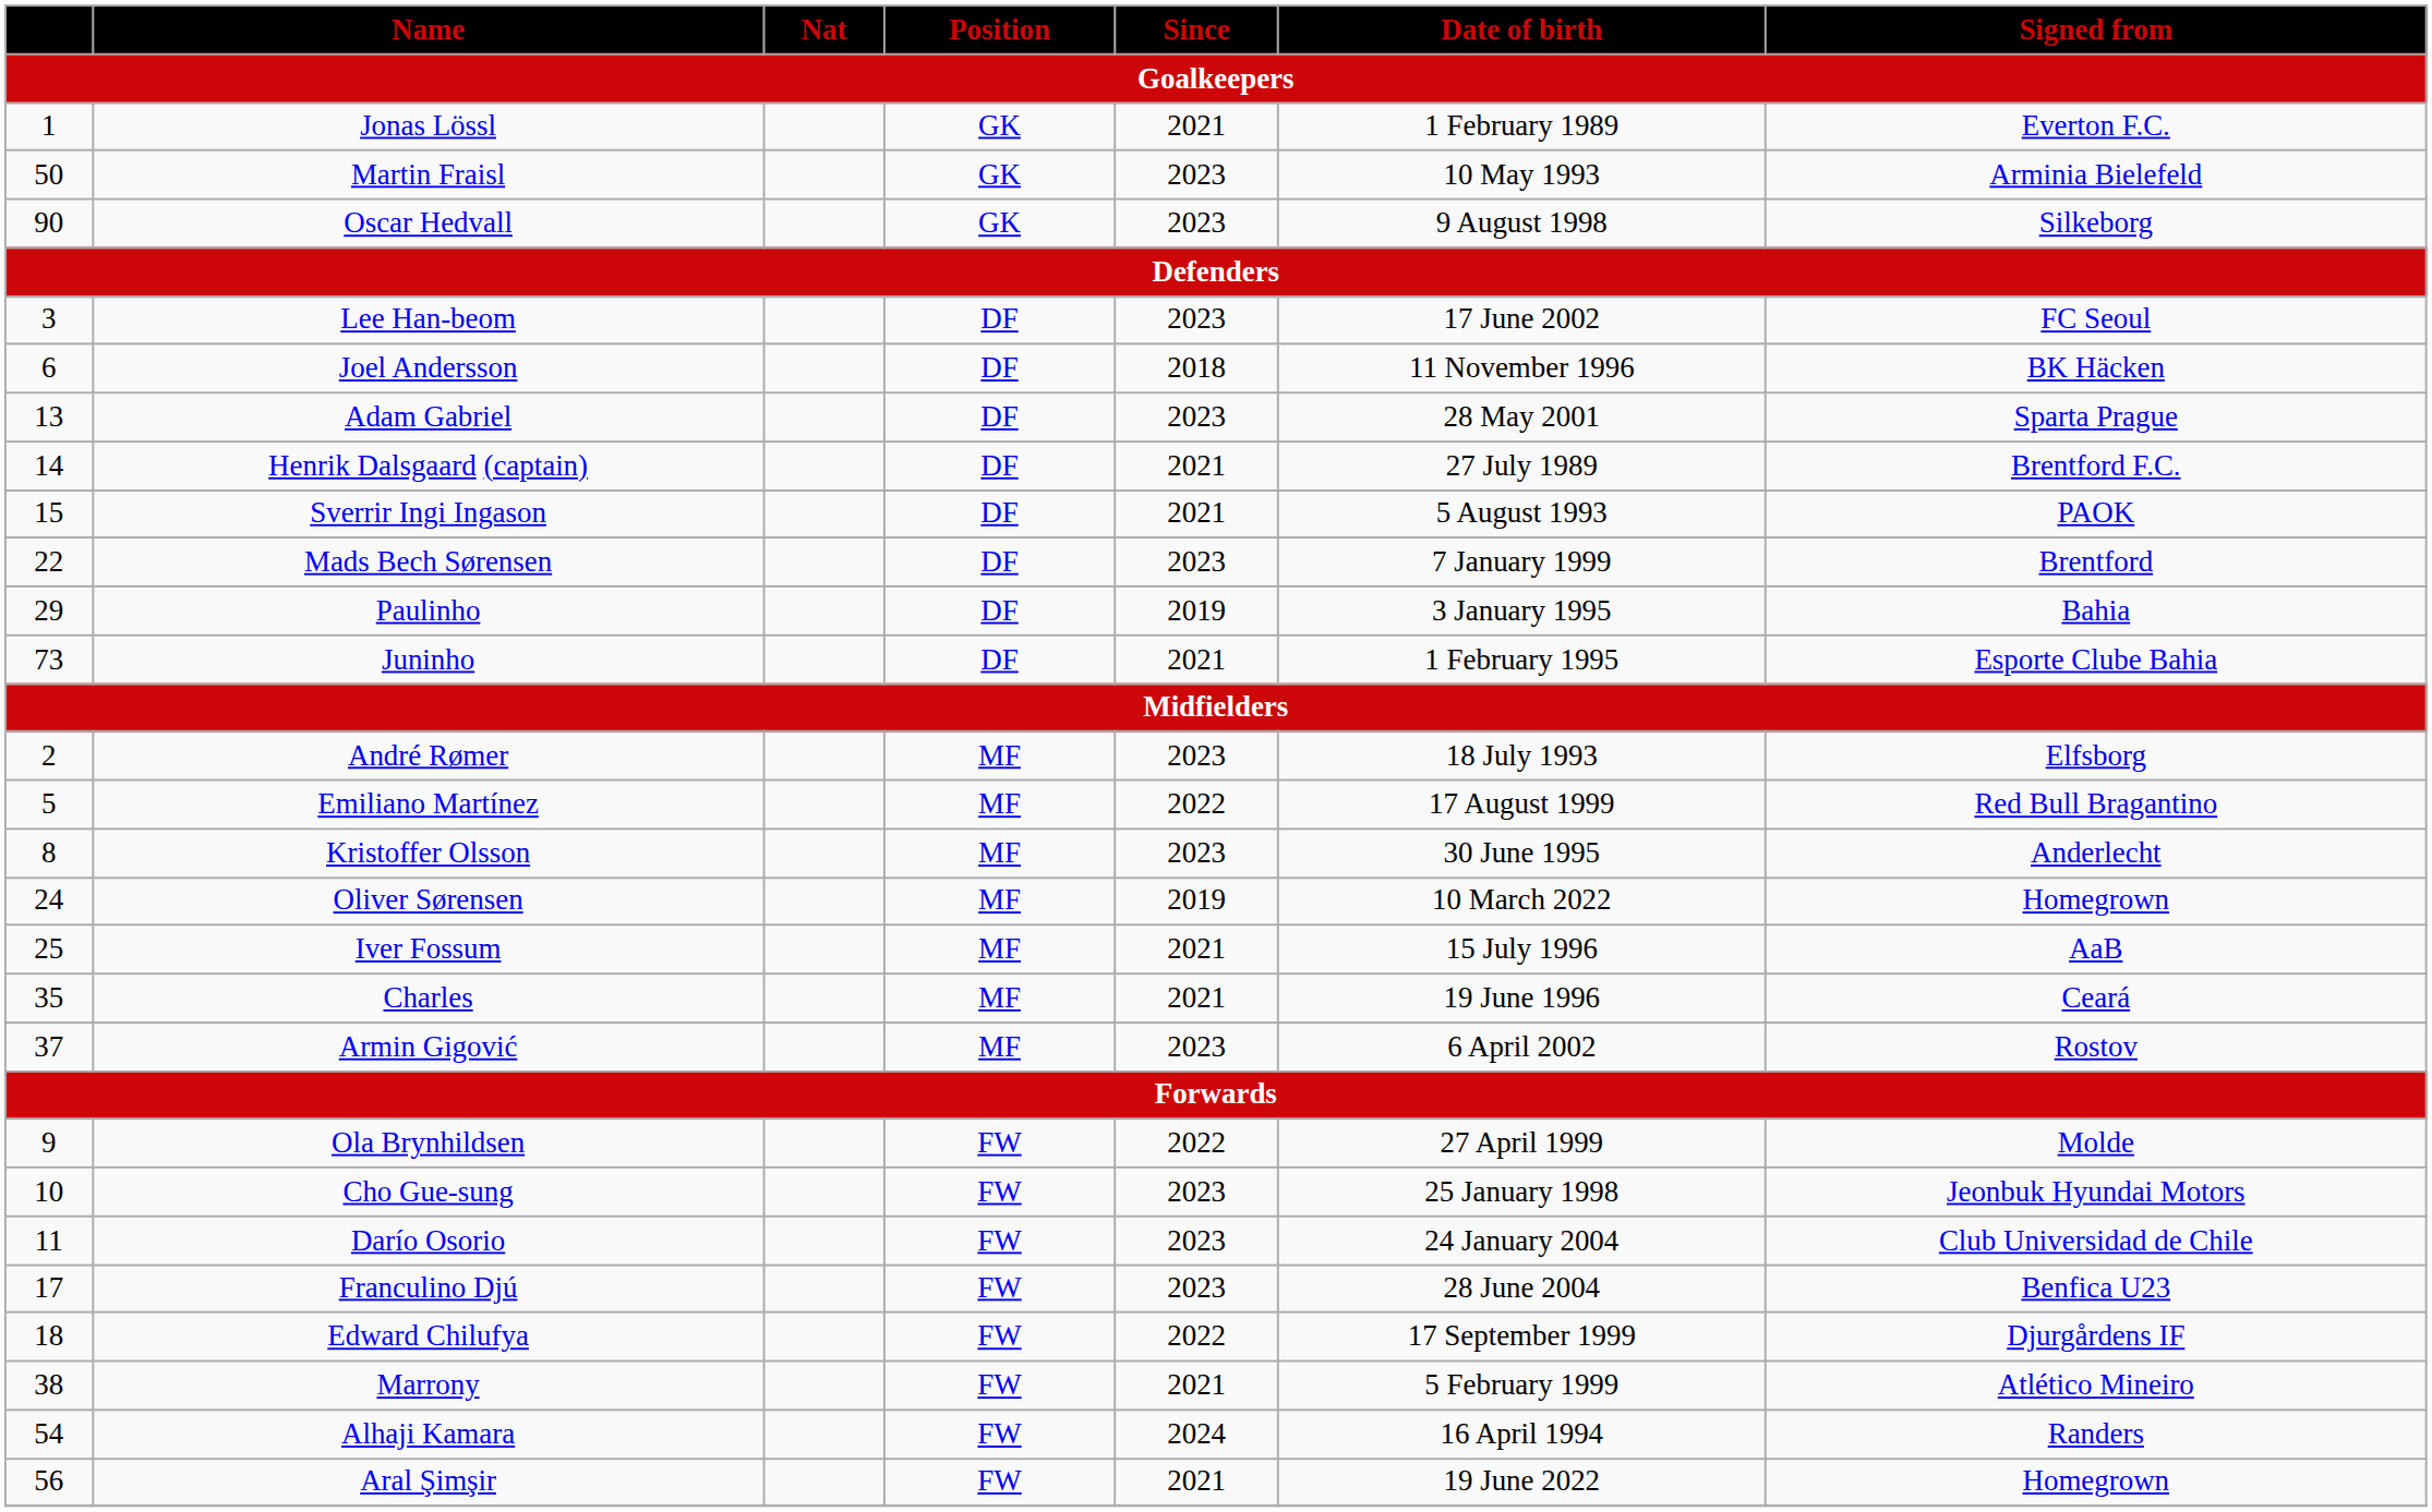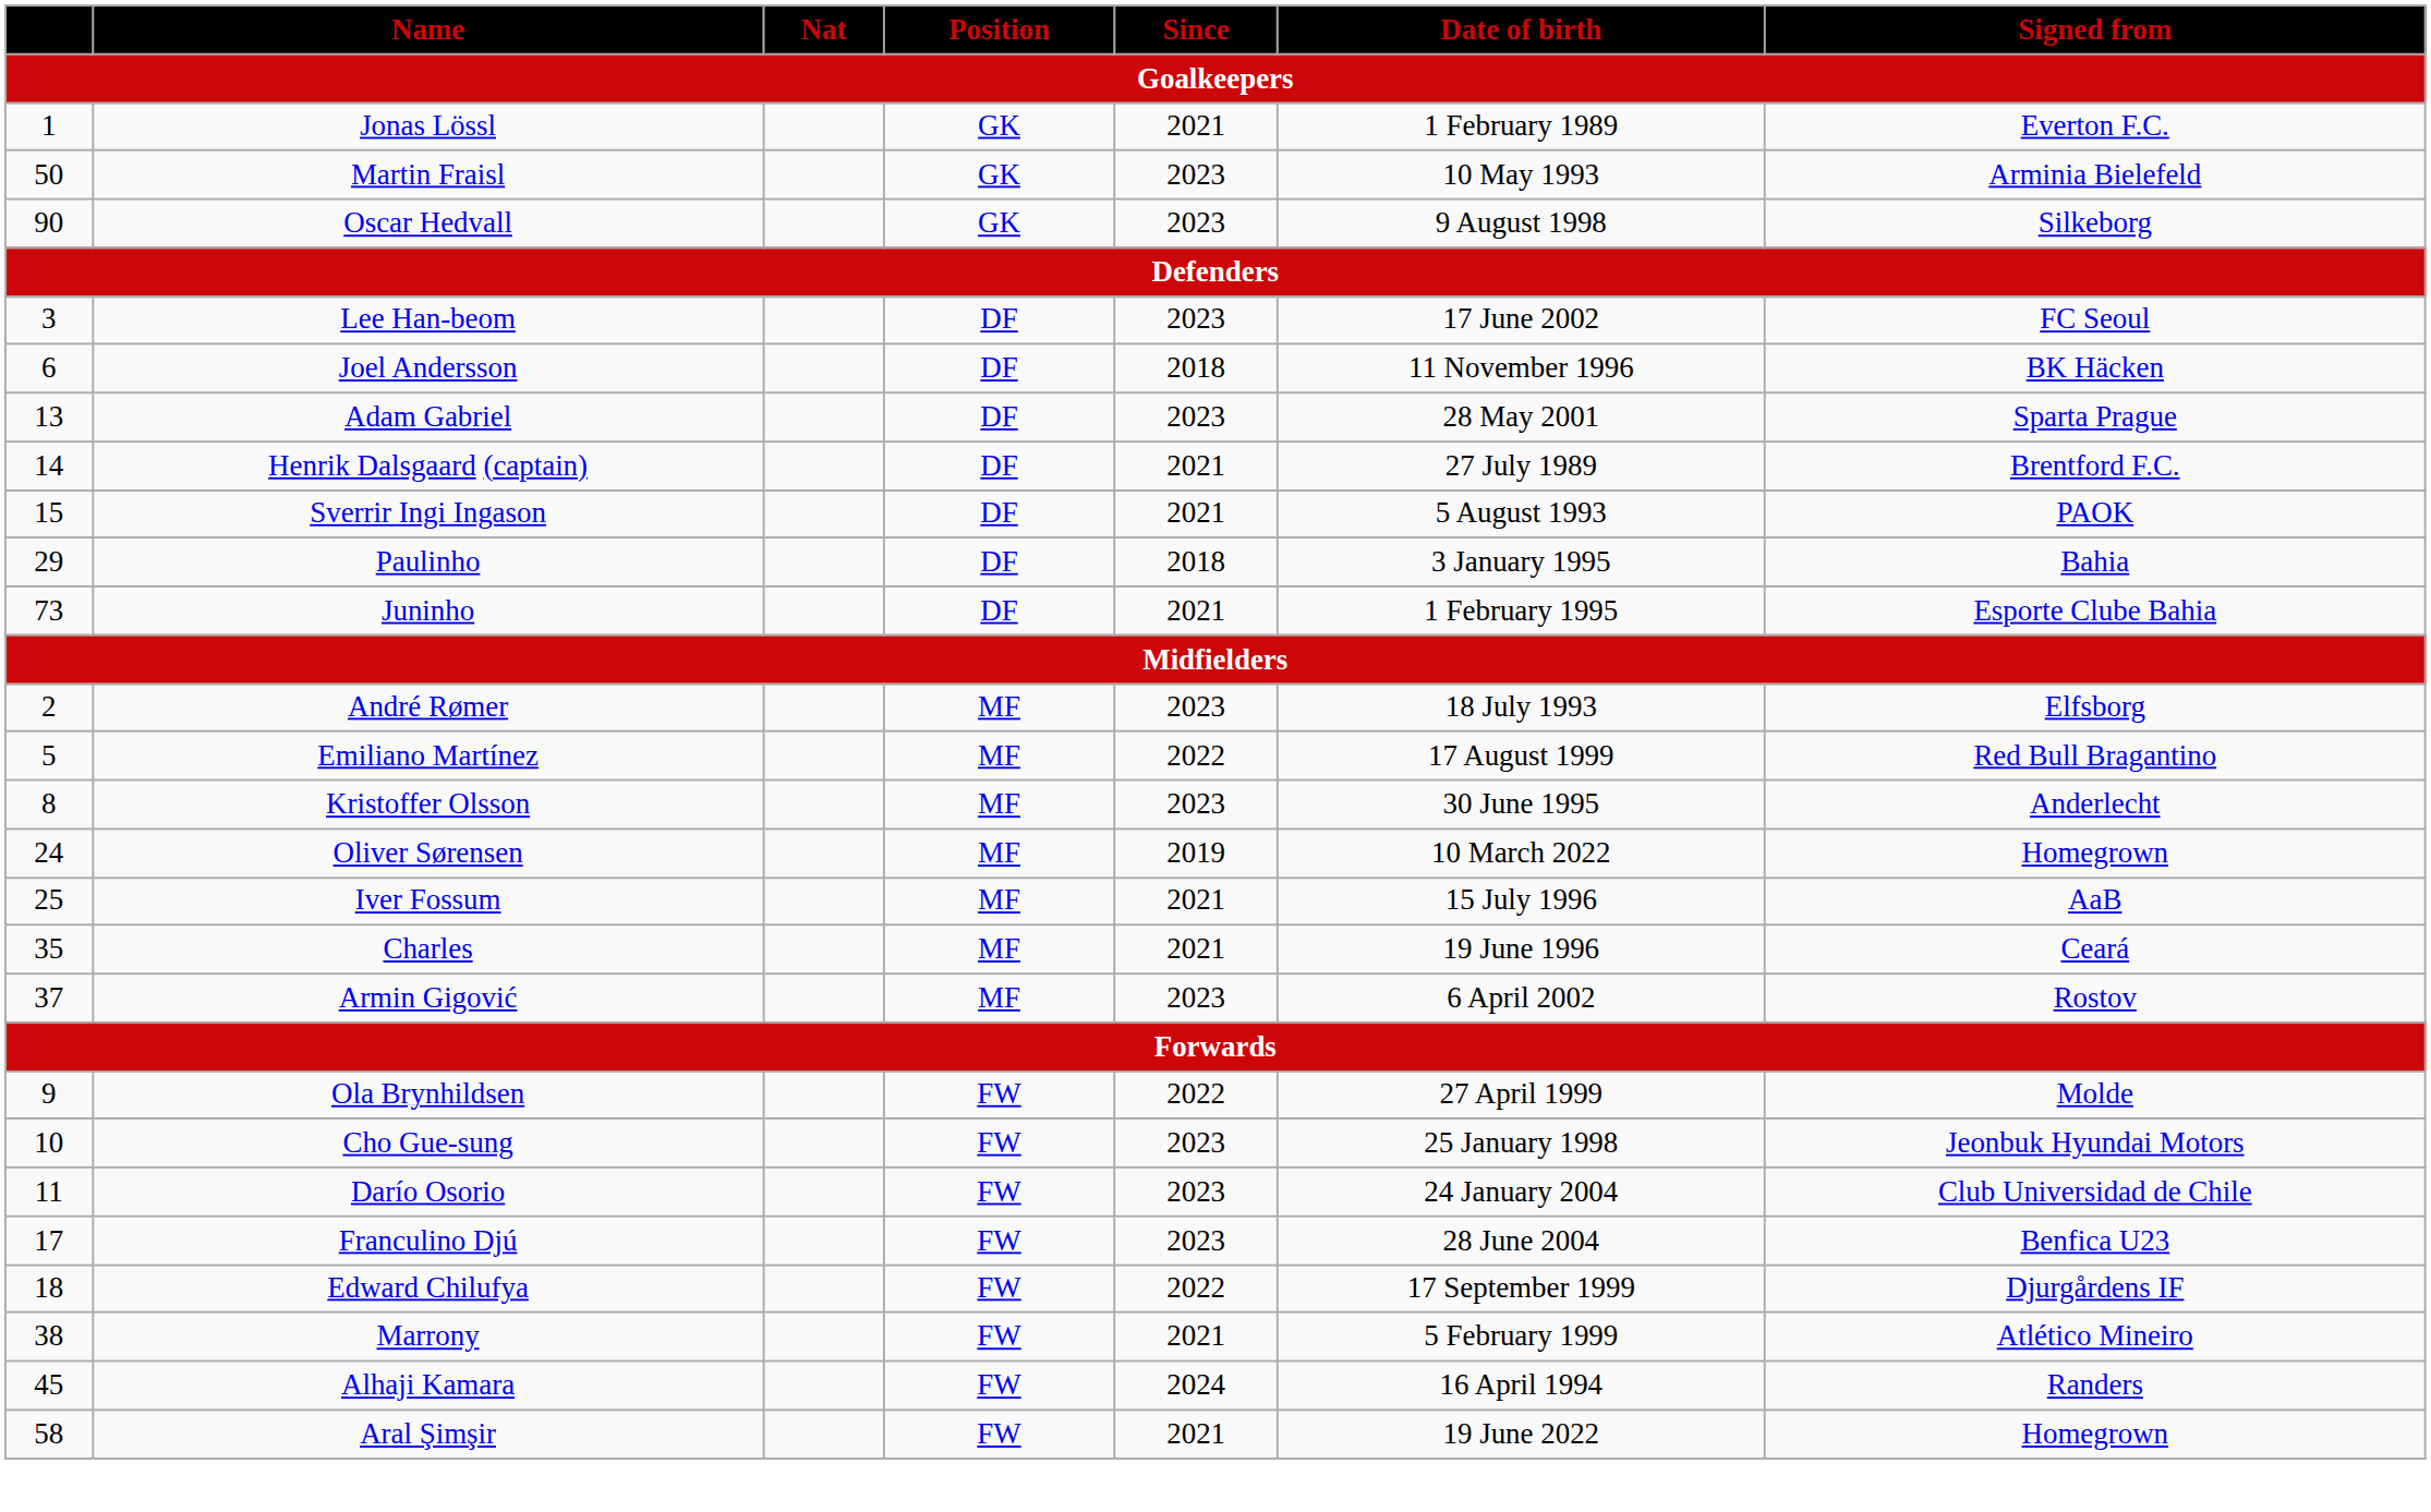 <table class="wikitable" style="text-align:center; font-size:90%; width:75%;">
 <tr>
 <th style="background:#000000; color:#cc0609; text-align:center;"></th>
 <th style="background:#000000; color:#cc0609; text-align:center;">Name</th>
 <th style="background:#000000; color:#cc0609; text-align:center;">Nat</th>
 <th style="background:#000000; color:#cc0609; text-align:center;">Position</th>
 <th style="background:#000000; color:#cc0609; text-align:center;">Since</th>
 <th style="background:#000000; color:#cc0609; text-align:center;">Date of birth</th>
 <th style="background:#000000; color:#cc0609; text-align:center;">Signed from</th>
 </tr>
 <tr>
 <th colspan="7" style="background:#cc0609; color:white; text-align:center;">Goalkeepers</th>
 </tr>
 <tr>
 <td>1</td>
 <td><a href='#'>Jonas Lössl</a></td>
 <td></td>
 <td><a href='#'>GK</a></td>
 <td>2021</td>
 <td>1 February 1989</td>
 <td> <a href='#'>Everton F.C.</a></td>
 </tr>
 <tr>
 <td>50</td>
 <td><a href='#'>Martin Fraisl</a></td>
 <td></td>
 <td><a href='#'>GK</a></td>
 <td>2023</td>
 <td>10 May 1993</td>
 <td> <a href='#'>Arminia Bielefeld</a></td>
 </tr>
 <tr>
 <td>90</td>
 <td><a href='#'>Oscar Hedvall</a></td>
 <td></td>
 <td><a href='#'>GK</a></td>
 <td>2023</td>
 <td>9 August 1998</td>
 <td> <a href='#'>Silkeborg</a></td>
 </tr>
 <tr>
 <th colspan="7" style="background:#cc0609; color:white; text-align:center;">Defenders</th>
 </tr>
 <tr>
 <td>3</td>
 <td><a href='#'>Lee Han-beom</a></td>
 <td></td>
 <td><a href='#'>DF</a></td>
 <td>2023</td>
 <td>17 June 2002</td>
 <td> <a href='#'>FC Seoul</a></td>
 </tr>
 <tr>
 <td>6</td>
 <td><a href='#'>Joel Andersson</a></td>
 <td></td>
 <td><a href='#'>DF</a></td>
 <td>2018</td>
 <td>11 November 1996</td>
 <td> <a href='#'>BK Häcken</a></td>
 </tr>
 <tr>
 <td>13</td>
 <td><a href='#'>Adam Gabriel</a></td>
 <td></td>
 <td><a href='#'>DF</a></td>
 <td>2023</td>
 <td>28 May 2001</td>
 <td> <a href='#'>Sparta Prague</a></td>
 </tr>
 <tr>
 <td>14</td>
 <td><a href='#'>Henrik Dalsgaard</a> <a href='#'>(captain)</a></td>
 <td></td>
 <td><a href='#'>DF</a></td>
 <td>2021</td>
 <td>27 July 1989</td>
 <td> <a href='#'>Brentford F.C.</a></td>
 </tr>
 <tr>
 <td>15</td>
 <td><a href='#'>Sverrir Ingi Ingason</a></td>
 <td></td>
 <td><a href='#'>DF</a></td>
 <td>2021</td>
 <td>5 August 1993</td>
 <td> <a href='#'>PAOK</a></td>
 </tr>
 <tr>
-<td>22</td>
-<td><a href='#'>Mads Bech Sørensen</a></td>
-<td></td>
-<td><a href='#'>DF</a></td>
-<td>2023</td>
-<td>7 January 1999</td>
-<td> <a href='#'>Brentford</a></td>
-</tr>
-<tr>
 <td>29</td>
 <td><a href='#'>Paulinho</a></td>
 <td></td>
 <td><a href='#'>DF</a></td>
-<td>2019</td>
+<td>2018</td>
 <td>3 January 1995</td>
 <td> <a href='#'>Bahia</a></td>
 </tr>
 <tr>
 <td>73</td>
 <td><a href='#'>Juninho</a></td>
 <td></td>
 <td><a href='#'>DF</a></td>
 <td>2021</td>
 <td>1 February 1995</td>
 <td> <a href='#'>Esporte Clube Bahia</a></td>
 </tr>
 <tr>
 <th colspan="7" style="background:#cc0609; color:white; text-align:center;">Midfielders</th>
 </tr>
 <tr>
 <td>2</td>
 <td><a href='#'>André Rømer</a></td>
 <td></td>
 <td><a href='#'>MF</a></td>
 <td>2023</td>
 <td>18 July 1993</td>
 <td> <a href='#'>Elfsborg</a></td>
 </tr>
 <tr>
 <td>5</td>
 <td><a href='#'>Emiliano Martínez</a></td>
 <td></td>
 <td><a href='#'>MF</a></td>
 <td>2022</td>
 <td>17 August 1999</td>
 <td> <a href='#'>Red Bull Bragantino</a></td>
 </tr>
 <tr>
 <td>8</td>
 <td><a href='#'>Kristoffer Olsson</a></td>
 <td></td>
 <td><a href='#'>MF</a></td>
 <td>2023</td>
 <td>30 June 1995</td>
 <td> <a href='#'>Anderlecht</a></td>
 </tr>
 <tr>
 <td>24</td>
 <td><a href='#'>Oliver Sørensen</a></td>
 <td></td>
 <td><a href='#'>MF</a></td>
 <td>2019</td>
 <td>10 March 2022</td>
 <td> <a href='#'>Homegrown</a></td>
 </tr>
 <tr>
 <td>25</td>
 <td><a href='#'>Iver Fossum</a></td>
 <td></td>
 <td><a href='#'>MF</a></td>
 <td>2021</td>
 <td>15 July 1996</td>
 <td> <a href='#'>AaB</a></td>
 </tr>
 <tr>
 <td>35</td>
 <td><a href='#'>Charles</a></td>
 <td></td>
 <td><a href='#'>MF</a></td>
 <td>2021</td>
 <td>19 June 1996</td>
 <td> <a href='#'>Ceará</a></td>
 </tr>
 <tr>
 <td>37</td>
 <td><a href='#'>Armin Gigović</a></td>
 <td></td>
 <td><a href='#'>MF</a></td>
 <td>2023</td>
 <td>6 April 2002</td>
 <td> <a href='#'>Rostov</a></td>
 </tr>
 <tr>
 <th colspan="7" style="background:#cc0609; color:white; text-align:center;">Forwards</th>
 </tr>
 <tr>
 <td>9</td>
 <td><a href='#'>Ola Brynhildsen</a></td>
 <td></td>
 <td><a href='#'>FW</a></td>
 <td>2022</td>
 <td>27 April 1999</td>
 <td> <a href='#'>Molde</a></td>
 </tr>
 <tr>
 <td>10</td>
 <td><a href='#'>Cho Gue-sung</a></td>
 <td></td>
 <td><a href='#'>FW</a></td>
 <td>2023</td>
 <td>25 January 1998</td>
 <td> <a href='#'>Jeonbuk Hyundai Motors</a></td>
 </tr>
 <tr>
 <td>11</td>
 <td><a href='#'>Darío Osorio</a></td>
 <td></td>
 <td><a href='#'>FW</a></td>
 <td>2023</td>
 <td>24 January 2004</td>
 <td> <a href='#'>Club Universidad de Chile</a></td>
 </tr>
 <tr>
 <td>17</td>
 <td><a href='#'>Franculino Djú</a></td>
 <td></td>
 <td><a href='#'>FW</a></td>
 <td>2023</td>
 <td>28 June 2004</td>
 <td> <a href='#'>Benfica U23</a></td>
 </tr>
 <tr>
 <td>18</td>
 <td><a href='#'>Edward Chilufya</a></td>
 <td></td>
 <td><a href='#'>FW</a></td>
 <td>2022</td>
 <td>17 September 1999</td>
 <td> <a href='#'>Djurgårdens IF</a></td>
 </tr>
 <tr>
 <td>38</td>
 <td><a href='#'>Marrony</a></td>
 <td></td>
 <td><a href='#'>FW</a></td>
 <td>2021</td>
 <td>5 February 1999</td>
 <td> <a href='#'>Atlético Mineiro</a></td>
 </tr>
 <tr>
-<td>54</td>
+<td>45</td>
 <td><a href='#'>Alhaji Kamara</a></td>
 <td></td>
 <td><a href='#'>FW</a></td>
 <td>2024</td>
 <td>16 April 1994</td>
 <td> <a href='#'>Randers</a></td>
 </tr>
 <tr>
-<td>56</td>
+<td>58</td>
 <td><a href='#'>Aral Şimşir</a></td>
 <td></td>
 <td><a href='#'>FW</a></td>
 <td>2021</td>
 <td>19 June 2022</td>
 <td> <a href='#'>Homegrown</a></td>
 </tr>
 <tr>
 </tr>
 </table>
